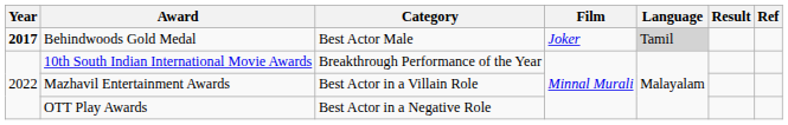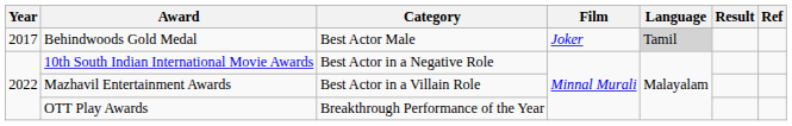 <table class="wikitable">
 <tr>
 <th>Year</th>
 <th>Award</th>
 <th>Category</th>
 <th>Film</th>
 <th>Language</th>
 <th>Result</th>
 <th>Ref</th>
 </tr>
 <tr>
-<td><strong>2017</strong></td>
+<td>2017</td>
 <td>Behindwoods Gold Medal</td>
 <td>Best Actor Male</td>
 <td><em><a href='#'>Joker</a></em></td>
 <td style="background: lightgrey;">Tamil</td>
 <td></td>
 <td rowspan="1"></td>
 </tr>
 <tr>
 <td rowspan="3">2022</td>
 <td><a href='#'>10th South Indian International Movie Awards</a></td>
-<td>Breakthrough Performance of the Year</td>
+<td>Best Actor in a Negative Role</td>
 <td rowspan=3><em><a href='#'>Minnal Murali</a></em></td>
 <td rowspan="3">Malayalam</td>
 <td></td>
 <td></td>
 </tr>
 <tr>
 <td>Mazhavil Entertainment Awards</td>
 <td>Best Actor in a Villain Role</td>
 <td></td>
 <td></td>
 </tr>
 <tr>
 <td>OTT Play Awards</td>
-<td>Best Actor in a Negative Role</td>
+<td>Breakthrough Performance of the Year</td>
 <td></td>
 <td></td>
 </tr>
 </table>
